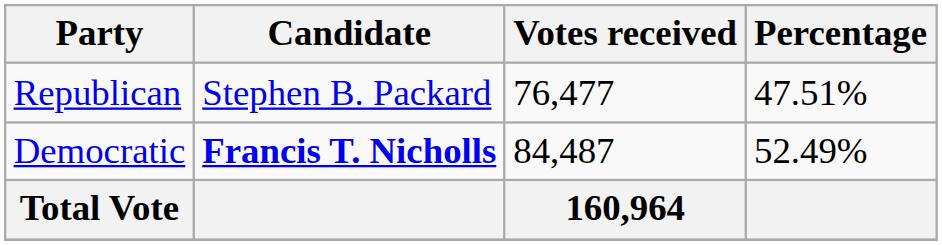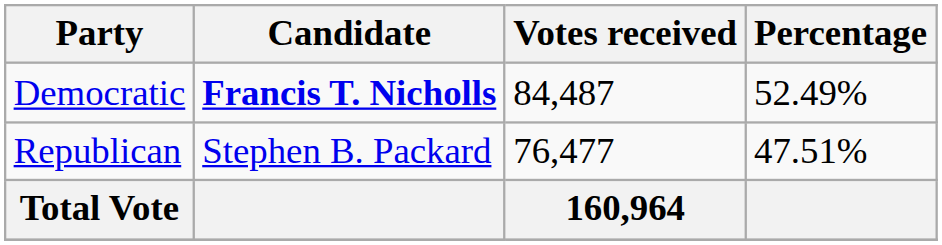 <table class="wikitable">
 <tr>
 <th>Party</th>
 <th>Candidate</th>
 <th>Votes received</th>
 <th>Percentage</th>
 </tr>
 <tr>
+<td><a href='#'>Democratic</a></td>
+<td><strong><a href='#'>Francis T. Nicholls</a></strong></td>
+<td>84,487</td>
+<td>52.49%</td>
+</tr>
+<tr>
 <td><a href='#'>Republican</a></td>
 <td><a href='#'>Stephen B. Packard</a></td>
 <td>76,477</td>
 <td>47.51%</td>
-</tr>
-<tr>
-<td><a href='#'>Democratic</a></td>
-<td><strong><a href='#'>Francis T. Nicholls</a></strong></td>
-<td>84,487</td>
-<td>52.49%</td>
 </tr>
 <tr>
 <th>Total Vote</th>
 <th></th>
 <th>160,964</th>
 <th></th>
 </tr>
 <tr>
 </tr>
 </table>
